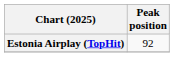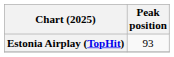 <table class="wikitable plainrowheaders" style="text-align:center">
 <tr>
 <th scope="col">Chart (2025)</th>
 <th scope="col">Peak<br>position</th>
 </tr>
 <tr>
 <th scope="row">Estonia Airplay (<a href='#'>TopHit</a>)</th>
-<td>92</td>
+<td>93</td>
 </tr>
 <tr>
 </tr>
 </table>
